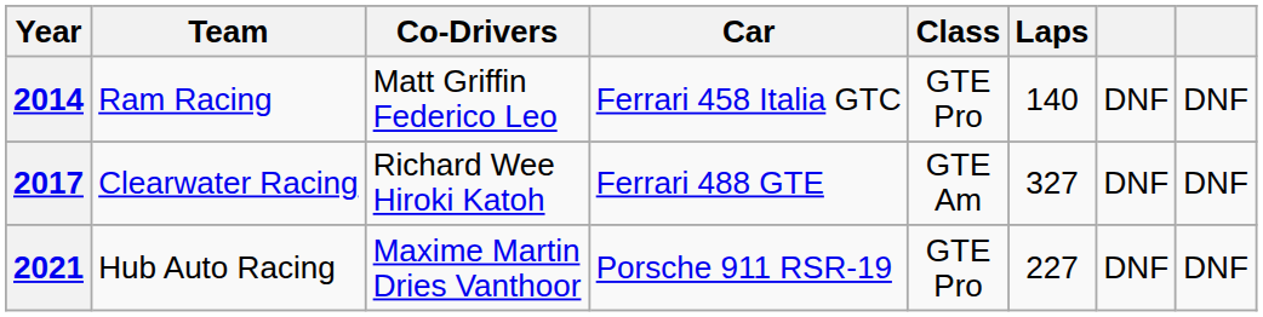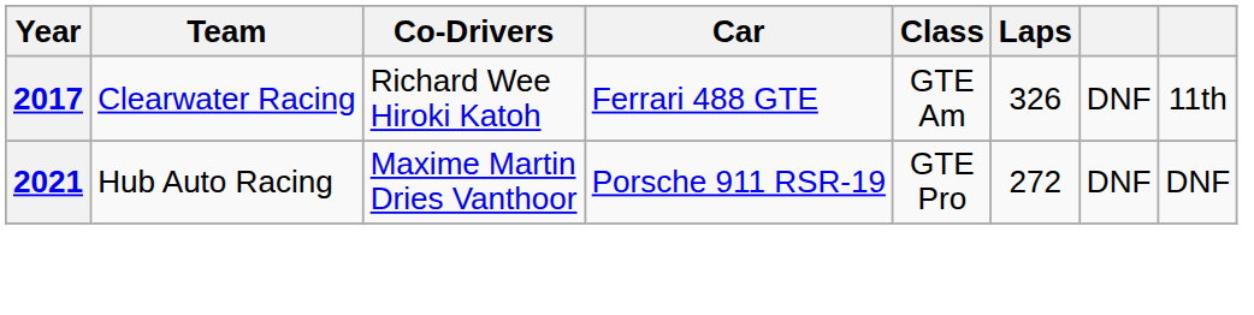 <table class="wikitable" style="text-align:center; font-size:90%">
 <tr>
 <th>Year</th>
 <th>Team</th>
 <th>Co-Drivers</th>
 <th>Car</th>
 <th>Class</th>
 <th>Laps</th>
 <th></th>
 <th></th>
 </tr>
 <tr>
-<th><a href='#'>2014</a></th>
-<td align="left" nowrap> <a href='#'>Ram Racing</a></td>
-<td align="left" nowrap> Matt Griffin<br> <a href='#'>Federico Leo</a></td>
-<td align="left" nowrap><a href='#'>Ferrari 458 Italia</a> GTC</td>
-<td>GTE<br>Pro</td>
-<td>140</td>
-<td>DNF</td>
-<td>DNF</td>
-</tr>
-<tr>
 <th><a href='#'>2017</a></th>
 <td align="left" nowrap> <a href='#'>Clearwater Racing</a></td>
 <td align="left" nowrap> Richard Wee<br> <a href='#'>Hiroki Katoh</a></td>
 <td align="left" nowrap><a href='#'>Ferrari 488 GTE</a></td>
 <td>GTE<br>Am</td>
-<td>327</td>
+<td>326</td>
 <td>DNF</td>
-<td>DNF</td>
+<td>11th</td>
 </tr>
 <tr>
 <th><a href='#'>2021</a></th>
 <td align="left" nowrap> Hub Auto Racing</td>
 <td align="left" nowrap> <a href='#'>Maxime Martin</a><br> <a href='#'>Dries Vanthoor</a></td>
 <td align="left" nowrap><a href='#'>Porsche 911 RSR-19</a></td>
 <td>GTE<br>Pro</td>
-<td>227</td>
+<td>272</td>
 <td>DNF</td>
 <td>DNF</td>
 </tr>
 </table>
